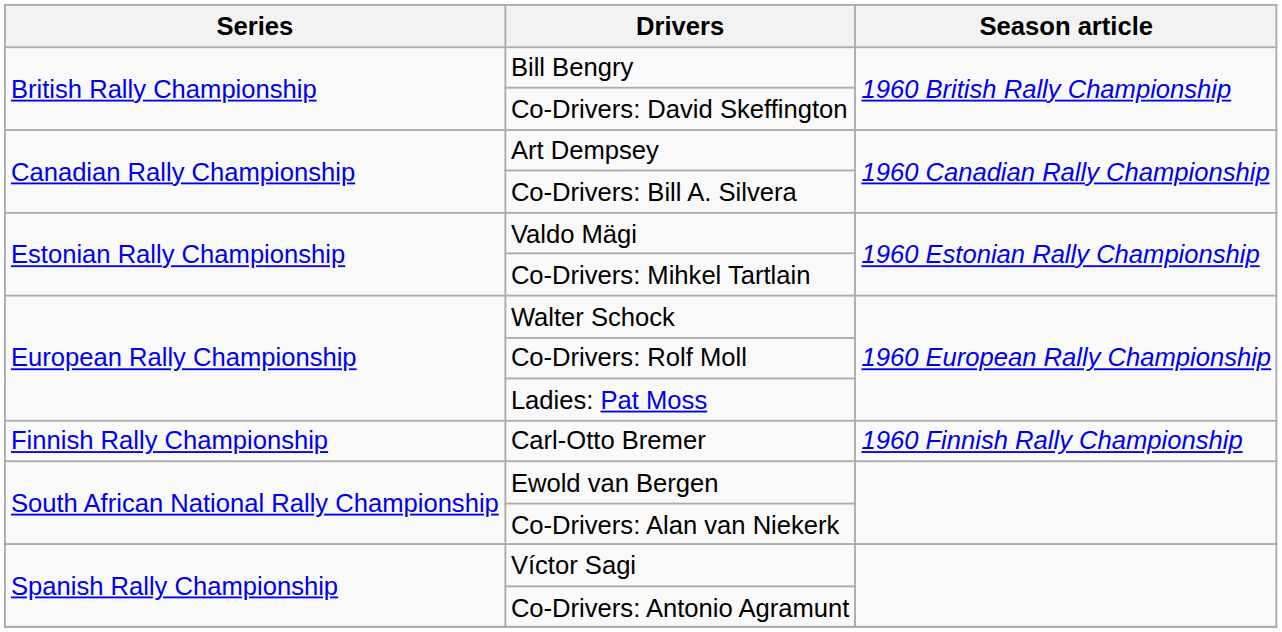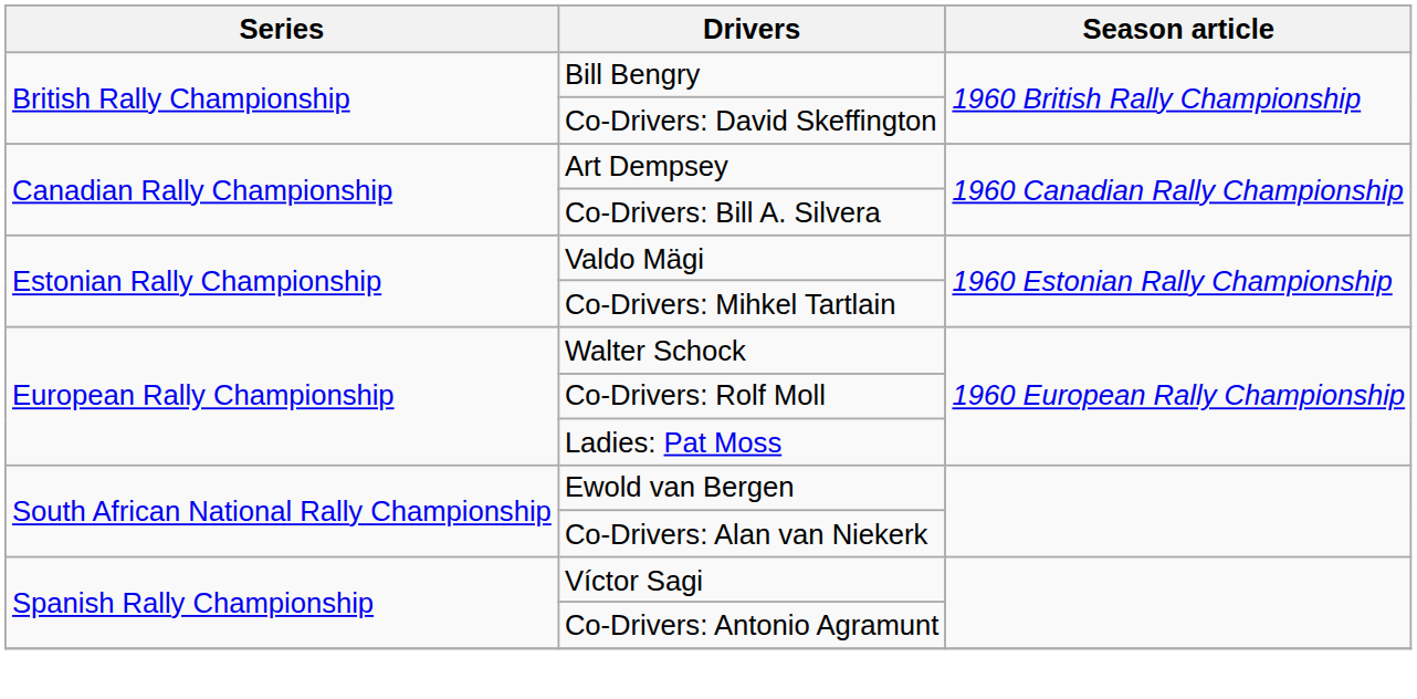 <table class="wikitable" style="font-size: 87%;">
 <tr>
 <th>Series</th>
 <th>Drivers</th>
 <th>Season article</th>
 </tr>
 <tr>
 <td rowspan=2><a href='#'>British Rally Championship</a></td>
 <td> Bill Bengry</td>
 <td rowspan=2><em><a href='#'>1960 British Rally Championship</a></em></td>
 </tr>
 <tr>
 <td>Co-Drivers:  David Skeffington</td>
 </tr>
 <tr>
 <td rowspan=2><a href='#'>Canadian Rally Championship</a></td>
 <td> Art Dempsey</td>
 <td rowspan=2><em><a href='#'>1960 Canadian Rally Championship</a></em></td>
 </tr>
 <tr>
 <td>Co-Drivers:  Bill A. Silvera</td>
 </tr>
 <tr>
 <td rowspan=2><a href='#'>Estonian Rally Championship</a></td>
 <td> Valdo Mägi</td>
 <td rowspan=2><em><a href='#'>1960 Estonian Rally Championship</a></em></td>
 </tr>
 <tr>
 <td>Co-Drivers:  Mihkel Tartlain</td>
 </tr>
 <tr>
 <td rowspan=3><a href='#'>European Rally Championship</a></td>
 <td> Walter Schock</td>
 <td rowspan=3><em><a href='#'>1960 European Rally Championship</a></em></td>
 </tr>
 <tr>
 <td>Co-Drivers:  Rolf Moll</td>
 </tr>
 <tr>
 <td>Ladies:  <a href='#'>Pat Moss</a></td>
 </tr>
 <tr>
-<td><a href='#'>Finnish Rally Championship</a></td>
-<td> Carl-Otto Bremer</td>
-<td><em><a href='#'>1960 Finnish Rally Championship</a></em></td>
-</tr>
-<tr>
 <td rowspan=2><a href='#'>South African National Rally Championship</a></td>
 <td> Ewold van Bergen</td>
 <td rowspan=2></td>
 </tr>
 <tr>
 <td>Co-Drivers:  Alan van Niekerk</td>
 </tr>
 <tr>
 <td rowspan=2><a href='#'>Spanish Rally Championship</a></td>
 <td> Víctor Sagi</td>
 <td rowspan=2></td>
 </tr>
 <tr>
 <td>Co-Drivers:  Antonio Agramunt</td>
 </tr>
 <tr>
 </tr>
 </table>
